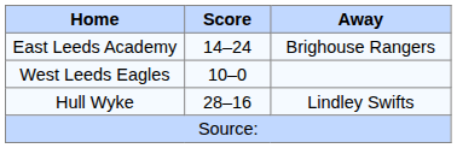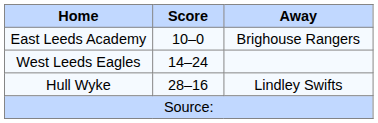 <table border=1 style="border-collapse:collapse; font-size:95%; text-align:center;" cellpadding=3 cellspacing=0 width=44%>
 <tr bgcolor=#C1D8FF>
 <th width=19%>Home</th>
 <th width=6%>Score</th>
 <th width=19%>Away</th>
 </tr>
 <tr bgcolor=#F5FAFF>
 <td>East Leeds Academy</td>
-<td>14–24</td>
+<td>10–0</td>
 <td>Brighouse Rangers</td>
 </tr>
 <tr bgcolor=#F5FAFF>
 <td>West Leeds Eagles</td>
-<td>10–0</td>
+<td>14–24</td>
 <td></td>
 </tr>
 <tr bgcolor=#F5FAFF>
 <td>Hull Wyke</td>
 <td>28–16</td>
 <td>Lindley Swifts</td>
 </tr>
 <tr bgcolor=#C1D8FF>
 <td colspan=3>Source:</td>
 </tr>
 </table>
